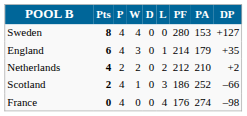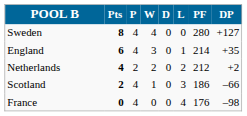 <table align=center cellpadding="3" cellspacing="0" style="background: #f9f9f9; border: 1px #aaa solid; border-collapse: collapse; font-size: 95%;" width=330>
 <tr bgcolor=#006699 style="color:white;">
 <th width=34% style=font-size:120%><strong>POOL B</strong></th>
 <th width=5%>Pts</th>
 <th width=5%>P</th>
 <th width=5%>W</th>
 <th width=5%>D</th>
 <th width=5%>L</th>
 <th width=5%>PF</th>
-<th width=5%>PA</th>
 <th width=5%>DP</th>
 </tr>
 <tr align=right>
 <td align=left> Sweden</td>
 <td><strong>8</strong></td>
 <td>4</td>
 <td>4</td>
 <td>0</td>
 <td>0</td>
 <td>280</td>
-<td>153</td>
 <td>+127</td>
 </tr>
 <tr align=right>
 <td align=left> England</td>
 <td><strong>6</strong></td>
 <td>4</td>
 <td>3</td>
 <td>0</td>
 <td>1</td>
 <td>214</td>
-<td>179</td>
 <td>+35</td>
 </tr>
 <tr align=right>
 <td align=left> Netherlands</td>
 <td><strong>4</strong></td>
 <td>2</td>
 <td>2</td>
 <td>0</td>
 <td>2</td>
 <td>212</td>
-<td>210</td>
 <td>+2</td>
 </tr>
 <tr align=right>
 <td align=left> Scotland</td>
 <td><strong>2</strong></td>
 <td>4</td>
 <td>1</td>
 <td>0</td>
 <td>3</td>
 <td>186</td>
-<td>252</td>
 <td>–66</td>
 </tr>
 <tr align=right>
 <td align=left> France</td>
 <td><strong>0</strong></td>
 <td>4</td>
 <td>0</td>
 <td>0</td>
 <td>4</td>
 <td>176</td>
-<td>274</td>
 <td>–98</td>
 </tr>
 </table>
